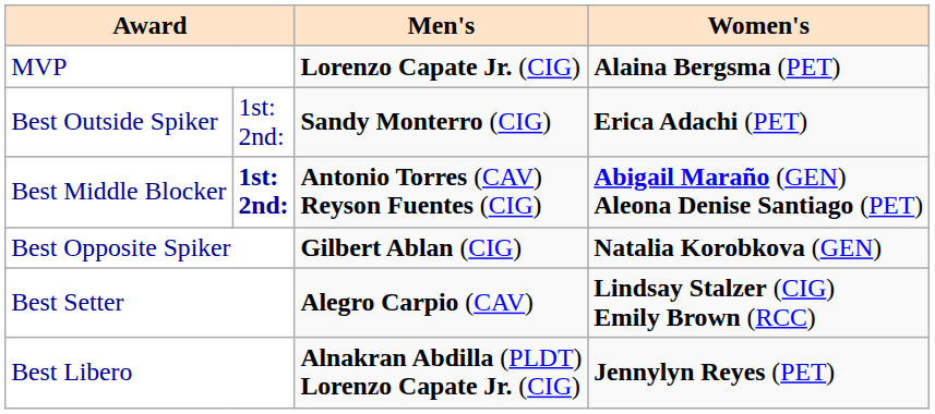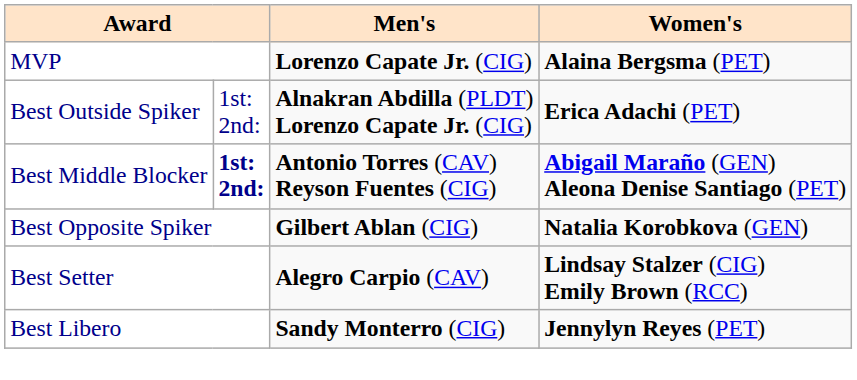 <table class="wikitable">
 <tr>
 <th style="background:#FFE4C9; color:black;" colspan="2">Award</th>
 <th style="background:#FFE4C9; color:black;">Men's</th>
 <th style="background:#FFE4C9; color:black;">Women's</th>
 </tr>
 <tr>
 <td style="background:white; color:#00008B;" colspan="2">MVP</td>
 <td><strong>Lorenzo Capate Jr.</strong> (<a href='#'>CIG</a>)</td>
 <td><strong>Alaina Bergsma</strong> (<a href='#'>PET</a>)</td>
 </tr>
 <tr>
 <td style="background:white; color:#00008B;">Best Outside Spiker</td>
 <td style="background:white; color:#00008B;">1st:<br>2nd:</td>
-<td><strong>Sandy Monterro</strong> (<a href='#'>CIG</a>)</td>
+<td><strong>Alnakran Abdilla</strong> (<a href='#'>PLDT</a>)<br><strong>Lorenzo Capate Jr.</strong> (<a href='#'>CIG</a>)</td>
 <td><strong>Erica Adachi</strong> (<a href='#'>PET</a>)</td>
 </tr>
 <tr>
 <td style="background:white; color:#00008B;">Best Middle Blocker</td>
 <td style="background:white; color:#00008B;"><strong>1st:<br>2nd:</strong></td>
 <td><strong>Antonio Torres</strong> (<a href='#'>CAV</a>)<br><strong>Reyson Fuentes</strong> (<a href='#'>CIG</a>)</td>
 <td><strong><a href='#'>Abigail Maraño</a></strong> (<a href='#'>GEN</a>)<br><strong>Aleona Denise Santiago</strong> (<a href='#'>PET</a>)</td>
 </tr>
 <tr>
 <td style="background:white; color:#00008B;" colspan="2">Best Opposite Spiker</td>
 <td><strong>Gilbert Ablan</strong> (<a href='#'>CIG</a>)</td>
 <td><strong>Natalia Korobkova</strong> (<a href='#'>GEN</a>)</td>
 </tr>
 <tr>
 <td style="background:white; color:#00008B;" colspan="2">Best Setter</td>
 <td><strong>Alegro Carpio</strong> (<a href='#'>CAV</a>)</td>
 <td><strong>Lindsay Stalzer</strong> (<a href='#'>CIG</a>)<br><strong>Emily Brown</strong> (<a href='#'>RCC</a>)</td>
 </tr>
 <tr>
 <td style="background:white; color:#00008B;" colspan="2">Best Libero</td>
-<td><strong>Alnakran Abdilla</strong> (<a href='#'>PLDT</a>)<br><strong>Lorenzo Capate Jr.</strong> (<a href='#'>CIG</a>)</td>
+<td><strong>Sandy Monterro</strong> (<a href='#'>CIG</a>)</td>
 <td><strong>Jennylyn Reyes</strong> (<a href='#'>PET</a>)</td>
 </tr>
 </table>
